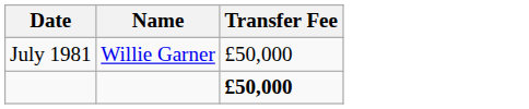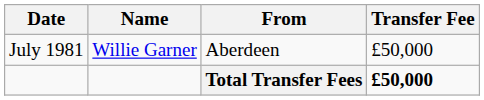 <table class="wikitable sortable">
 <tr>
 <th>Date</th>
 <th>Name</th>
+<th>From</th>
 <th>Transfer Fee</th>
 </tr>
 <tr>
 <td>July 1981</td>
 <td><a href='#'>Willie Garner</a></td>
+<td>Aberdeen</td>
 <td>£50,000</td>
 </tr>
 <tr>
 <td></td>
 <td></td>
+<th>Total Transfer Fees</th>
 <td><strong>£50,000</strong></td>
 </tr>
 </table>
